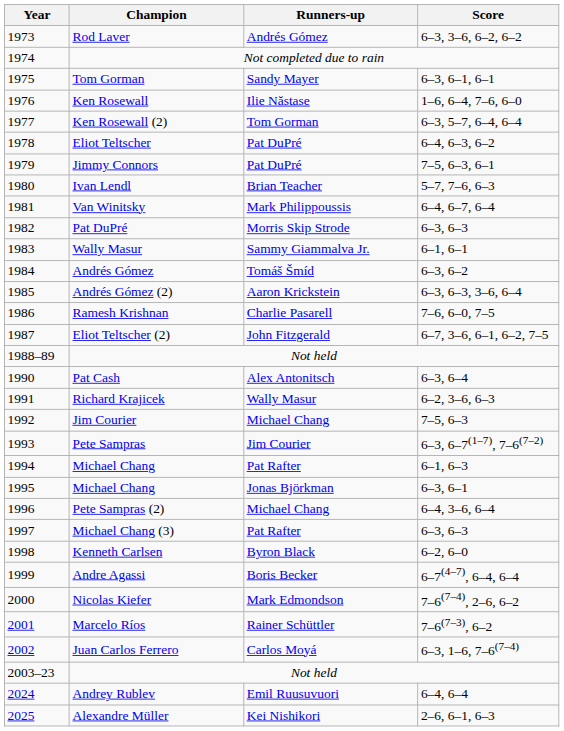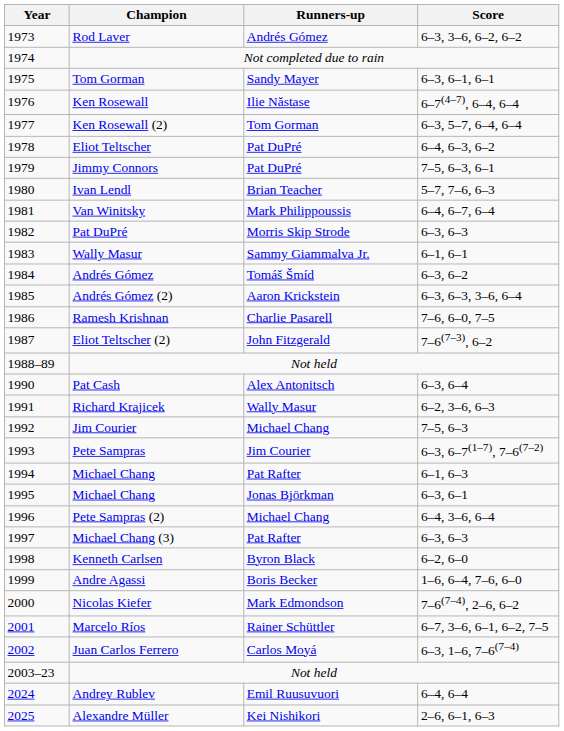 <table class="wikitable">
 <tr>
 <th style="width:70px">Year</th>
 <th style="width:200px">Champion</th>
 <th style="width:200px">Runners-up</th>
 <th style="width:160px">Score</th>
 </tr>
 <tr>
 <td>1973</td>
 <td> <a href='#'>Rod Laver</a></td>
 <td> <a href='#'>Andrés Gómez</a></td>
 <td>6–3, 3–6, 6–2, 6–2</td>
 </tr>
 <tr>
 <td>1974</td>
 <td colspan=3 align=center><em>Not completed due to rain</em></td>
 </tr>
 <tr>
 <td>1975</td>
 <td> <a href='#'>Tom Gorman</a></td>
 <td> <a href='#'>Sandy Mayer</a></td>
 <td>6–3, 6–1, 6–1</td>
 </tr>
 <tr>
 <td>1976</td>
 <td> <a href='#'>Ken Rosewall</a></td>
 <td> <a href='#'>Ilie Năstase</a></td>
-<td>1–6, 6–4, 7–6, 6–0</td>
+<td>6–7<sup>(4–7)</sup>, 6–4, 6–4</td>
 </tr>
 <tr>
 <td>1977</td>
 <td> <a href='#'>Ken Rosewall</a> (2)</td>
 <td> <a href='#'>Tom Gorman</a></td>
 <td>6–3, 5–7, 6–4, 6–4</td>
 </tr>
 <tr>
 <td>1978</td>
 <td> <a href='#'>Eliot Teltscher</a></td>
 <td> <a href='#'>Pat DuPré</a></td>
 <td>6–4, 6–3, 6–2</td>
 </tr>
 <tr>
 <td>1979</td>
 <td> <a href='#'>Jimmy Connors</a></td>
 <td> <a href='#'>Pat DuPré</a></td>
 <td>7–5, 6–3, 6–1</td>
 </tr>
 <tr>
 <td>1980</td>
 <td> <a href='#'>Ivan Lendl</a></td>
 <td> <a href='#'>Brian Teacher</a></td>
 <td>5–7, 7–6, 6–3</td>
 </tr>
 <tr>
 <td>1981</td>
 <td> <a href='#'>Van Winitsky</a></td>
 <td> <a href='#'>Mark Philippoussis</a></td>
 <td>6–4, 6–7, 6–4</td>
 </tr>
 <tr>
 <td>1982</td>
 <td> <a href='#'>Pat DuPré</a></td>
 <td> <a href='#'>Morris Skip Strode</a></td>
 <td>6–3, 6–3</td>
 </tr>
 <tr>
 <td>1983</td>
 <td> <a href='#'>Wally Masur</a></td>
 <td> <a href='#'>Sammy Giammalva Jr.</a></td>
 <td>6–1, 6–1</td>
 </tr>
 <tr>
 <td>1984</td>
 <td> <a href='#'>Andrés Gómez</a></td>
 <td> <a href='#'>Tomáš Šmíd</a></td>
 <td>6–3, 6–2</td>
 </tr>
 <tr>
 <td>1985</td>
 <td> <a href='#'>Andrés Gómez</a> (2)</td>
 <td> <a href='#'>Aaron Krickstein</a></td>
 <td>6–3, 6–3, 3–6, 6–4</td>
 </tr>
 <tr>
 <td>1986</td>
 <td> <a href='#'>Ramesh Krishnan</a></td>
 <td> <a href='#'>Charlie Pasarell</a></td>
 <td>7–6, 6–0, 7–5</td>
 </tr>
 <tr>
 <td>1987</td>
 <td> <a href='#'>Eliot Teltscher</a> (2)</td>
 <td> <a href='#'>John Fitzgerald</a></td>
-<td>6–7, 3–6, 6–1, 6–2, 7–5</td>
+<td>7–6<sup>(7–3)</sup>, 6–2</td>
 </tr>
 <tr>
 <td>1988–89</td>
 <td colspan=3 align=center><em>Not held</em></td>
 </tr>
 <tr>
 <td>1990</td>
 <td> <a href='#'>Pat Cash</a></td>
 <td> <a href='#'>Alex Antonitsch</a></td>
 <td>6–3, 6–4</td>
 </tr>
 <tr>
 <td>1991</td>
 <td> <a href='#'>Richard Krajicek</a></td>
 <td> <a href='#'>Wally Masur</a></td>
 <td>6–2, 3–6, 6–3</td>
 </tr>
 <tr>
 <td>1992</td>
 <td> <a href='#'>Jim Courier</a></td>
 <td> <a href='#'>Michael Chang</a></td>
 <td>7–5, 6–3</td>
 </tr>
 <tr>
 <td>1993</td>
 <td> <a href='#'>Pete Sampras</a></td>
 <td> <a href='#'>Jim Courier</a></td>
 <td>6–3, 6–7<sup>(1–7)</sup>, 7–6<sup>(7–2)</sup></td>
 </tr>
 <tr>
 <td>1994</td>
 <td> <a href='#'>Michael Chang</a></td>
 <td> <a href='#'>Pat Rafter</a></td>
 <td>6–1, 6–3</td>
 </tr>
 <tr>
 <td>1995</td>
 <td> <a href='#'>Michael Chang</a></td>
 <td> <a href='#'>Jonas Björkman</a></td>
 <td>6–3, 6–1</td>
 </tr>
 <tr>
 <td>1996</td>
 <td> <a href='#'>Pete Sampras</a> (2)</td>
 <td> <a href='#'>Michael Chang</a></td>
 <td>6–4, 3–6, 6–4</td>
 </tr>
 <tr>
 <td>1997</td>
 <td> <a href='#'>Michael Chang</a> (3)</td>
 <td> <a href='#'>Pat Rafter</a></td>
 <td>6–3, 6–3</td>
 </tr>
 <tr>
 <td>1998</td>
 <td> <a href='#'>Kenneth Carlsen</a></td>
 <td> <a href='#'>Byron Black</a></td>
 <td>6–2, 6–0</td>
 </tr>
 <tr>
 <td>1999</td>
 <td> <a href='#'>Andre Agassi</a></td>
 <td> <a href='#'>Boris Becker</a></td>
-<td>6–7<sup>(4–7)</sup>, 6–4, 6–4</td>
+<td>1–6, 6–4, 7–6, 6–0</td>
 </tr>
 <tr>
 <td>2000</td>
 <td> <a href='#'>Nicolas Kiefer</a></td>
 <td> <a href='#'>Mark Edmondson</a></td>
 <td>7–6<sup>(7–4)</sup>, 2–6, 6–2</td>
 </tr>
 <tr>
 <td><a href='#'>2001</a></td>
 <td> <a href='#'>Marcelo Ríos</a></td>
 <td> <a href='#'>Rainer Schüttler</a></td>
-<td>7–6<sup>(7–3)</sup>, 6–2</td>
+<td>6–7, 3–6, 6–1, 6–2, 7–5</td>
 </tr>
 <tr>
 <td><a href='#'>2002</a></td>
 <td> <a href='#'>Juan Carlos Ferrero</a></td>
 <td> <a href='#'>Carlos Moyá</a></td>
 <td>6–3, 1–6, 7–6<sup>(7–4)</sup></td>
 </tr>
 <tr>
 <td>2003–23</td>
 <td colspan="3" align="center"><em>Not held</em></td>
 </tr>
 <tr>
 <td><a href='#'>2024</a></td>
 <td> <a href='#'>Andrey Rublev</a></td>
 <td> <a href='#'>Emil Ruusuvuori</a></td>
 <td>6–4, 6–4</td>
 </tr>
 <tr>
 <td><a href='#'>2025</a></td>
 <td> <a href='#'>Alexandre Müller</a></td>
 <td> <a href='#'>Kei Nishikori</a></td>
 <td>2–6, 6–1, 6–3</td>
 </tr>
 </table>
